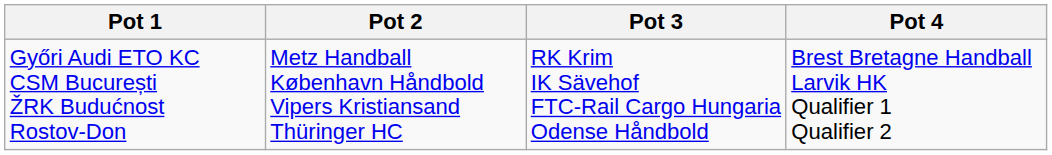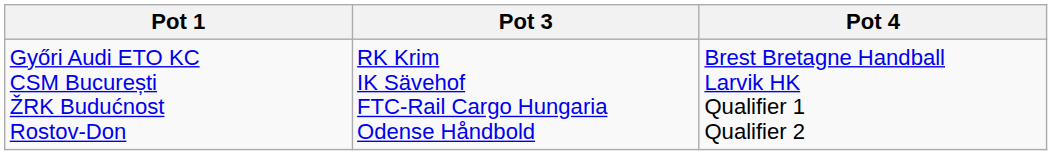 <table class="wikitable">
 <tr>
 <th style="width:25%;">Pot 1</th>
-<th style="width:25%;">Pot 2</th>
 <th style="width:25%;">Pot 3</th>
 <th style="width:25%;">Pot 4</th>
 </tr>
 <tr>
 <td valign="top"> <a href='#'>Győri Audi ETO KC</a><br> <a href='#'>CSM București</a><br> <a href='#'>ŽRK Budućnost</a><br> <a href='#'>Rostov-Don</a></td>
-<td valign="top"> <a href='#'>Metz Handball</a><br> <a href='#'>København Håndbold</a><br> <a href='#'>Vipers Kristiansand</a><br> <a href='#'>Thüringer HC</a></td>
 <td valign="top"> <a href='#'>RK Krim</a><br> <a href='#'>IK Sävehof</a><br> <a href='#'>FTC-Rail Cargo Hungaria</a><br> <a href='#'>Odense Håndbold</a></td>
 <td valign="top"> <a href='#'>Brest Bretagne Handball</a><br> <a href='#'>Larvik HK</a><br>Qualifier 1<br>Qualifier 2</td>
 </tr>
 </table>
